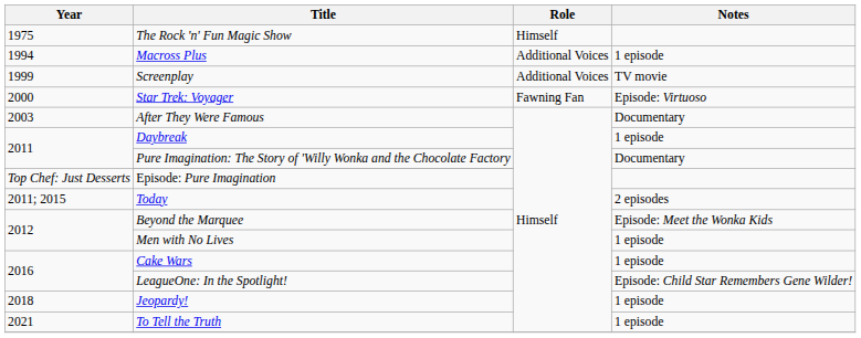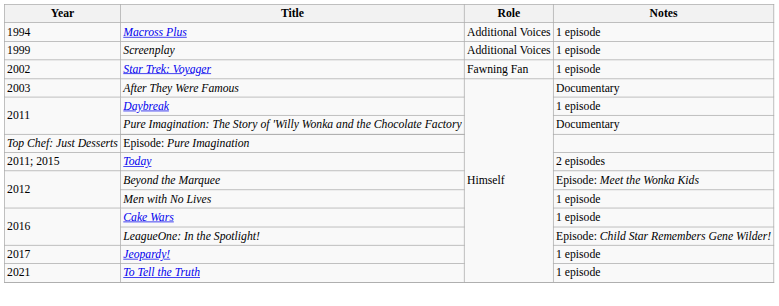 <table class="wikitable sortable">
 <tr>
 <th>Year</th>
 <th>Title</th>
 <th>Role</th>
 <th>Notes</th>
-</tr>
-<tr>
-<td>1975</td>
-<td><em>The Rock 'n' Fun Magic Show</em></td>
-<td>Himself</td>
-<td></td>
 </tr>
 <tr>
 <td>1994</td>
 <td><em><a href='#'>Macross Plus</a></em></td>
 <td>Additional Voices</td>
 <td>1 episode</td>
 </tr>
 <tr>
 <td>1999</td>
 <td><em>Screenplay</em></td>
 <td>Additional Voices</td>
-<td>TV movie</td>
+<td>1 episode</td>
 </tr>
 <tr>
-<td>2000</td>
+<td>2002</td>
 <td><em><a href='#'>Star Trek: Voyager</a></em></td>
 <td>Fawning Fan</td>
-<td>Episode: <em>Virtuoso</em></td>
+<td>1 episode</td>
 </tr>
 <tr>
 <td>2003</td>
 <td><em>After They Were Famous</em></td>
 <td rowspan="12">Himself</td>
 <td>Documentary</td>
 </tr>
 <tr>
 <td rowspan="3">2011</td>
 <td><em><a href='#'>Daybreak</a></em></td>
 <td>1 episode</td>
 </tr>
 <tr>
 <td><em>Pure Imagination: The Story of 'Willy Wonka and the Chocolate Factory</em></td>
 <td>Documentary</td>
 </tr>
 <tr>
 </tr>
 <tr>
 <td><em>Top Chef: Just Desserts</em></td>
 <td>Episode: <em>Pure Imagination</em></td>
 </tr>
 <tr>
 <td>2011; 2015</td>
 <td><em><a href='#'>Today</a></em></td>
 <td>2 episodes</td>
 </tr>
 <tr>
 <td rowspan="2">2012</td>
 <td><em>Beyond the Marquee</em></td>
 <td>Episode: <em>Meet the Wonka Kids</em></td>
 </tr>
 <tr>
 <td><em>Men with No Lives</em></td>
 <td>1 episode</td>
 </tr>
 <tr>
 <td rowspan="2">2016</td>
 <td><em><a href='#'>Cake Wars</a></em></td>
 <td>1 episode</td>
 </tr>
 <tr>
 <td><em>LeagueOne: In the Spotlight!</em></td>
 <td>Episode: <em>Child Star Remembers Gene Wilder!</em></td>
 </tr>
 <tr>
-<td>2018</td>
+<td>2017</td>
 <td><em><a href='#'>Jeopardy!</a></em></td>
 <td>1 episode</td>
 </tr>
 <tr>
 <td>2021</td>
 <td><em><a href='#'>To Tell the Truth</a></em></td>
 <td>1 episode</td>
 </tr>
 <tr>
 </tr>
 </table>
